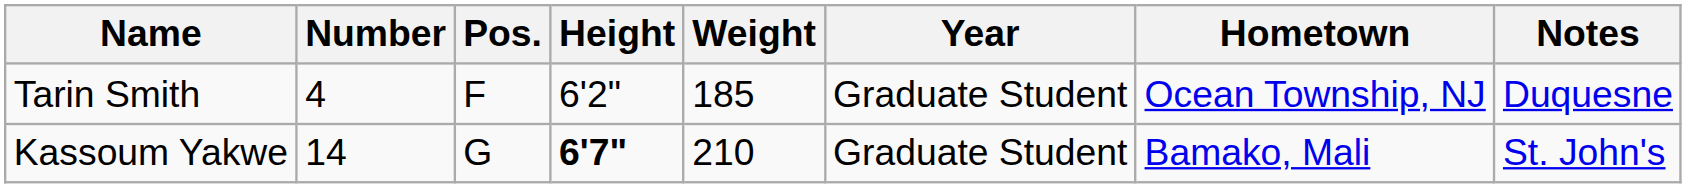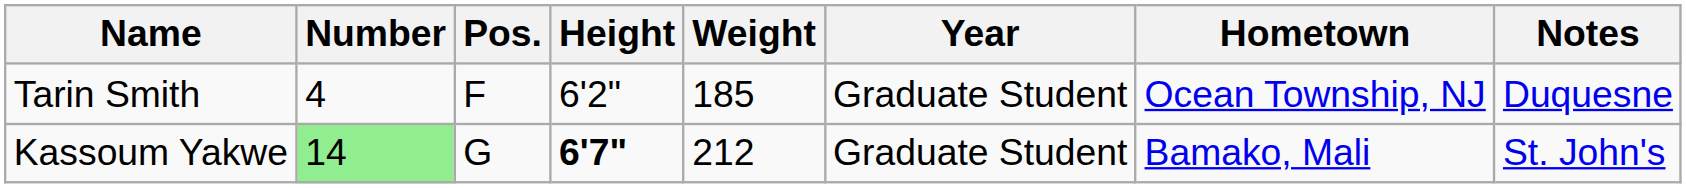 <table class="wikitable sortable" border="1">
 <tr>
 <th>Name</th>
 <th>Number</th>
 <th>Pos.</th>
 <th>Height</th>
 <th>Weight</th>
 <th>Year</th>
 <th>Hometown</th>
 <th class="unsortable">Notes</th>
 </tr>
 <tr>
 <td>Tarin Smith</td>
 <td>4</td>
 <td>F</td>
 <td>6'2"</td>
 <td>185</td>
 <td>Graduate Student</td>
 <td><a href='#'>Ocean Township, NJ</a></td>
 <td><a href='#'>Duquesne</a></td>
 </tr>
 <tr>
 <td>Kassoum Yakwe</td>
-<td>14</td>
+<td style="background: lightgreen;">14</td>
 <td>G</td>
 <td><strong>6'7"</strong></td>
-<td>210</td>
+<td>212</td>
 <td>Graduate Student</td>
 <td><a href='#'>Bamako, Mali</a></td>
 <td><a href='#'>St. John's</a></td>
 </tr>
 </table>
